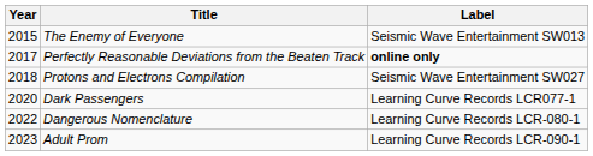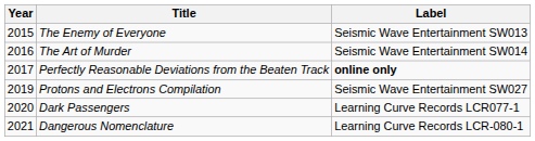 <table class="wikitable sortable">
 <tr>
 <th><strong>Year</strong></th>
 <th><strong>Title</strong></th>
 <th><strong>Label</strong></th>
 </tr>
 <tr>
 <td>2015</td>
 <td><em>The Enemy of Everyone</em></td>
 <td>Seismic Wave Entertainment SW013</td>
 </tr>
 <tr>
+<td>2016</td>
+<td><em>The Art of Murder</em></td>
+<td>Seismic Wave Entertainment SW014</td>
+</tr>
+<tr>
 <td>2017</td>
 <td><em>Perfectly Reasonable Deviations from the Beaten Track</em></td>
 <td><strong>online only</strong></td>
 </tr>
 <tr>
-<td>2018</td>
+<td>2019</td>
 <td><em>Protons and Electrons Compilation</em></td>
 <td>Seismic Wave Entertainment SW027</td>
 </tr>
 <tr>
 <td>2020</td>
 <td><em>Dark Passengers</em></td>
 <td>Learning Curve Records LCR077-1</td>
 </tr>
 <tr>
-<td>2022</td>
+<td>2021</td>
 <td><em>Dangerous Nomenclature</em></td>
 <td>Learning Curve Records LCR-080-1</td>
 </tr>
-<tr>
-<td>2023</td>
-<td><em>Adult Prom</em></td>
-<td>Learning Curve Records LCR-090-1</td>
-</tr>
 </table>
